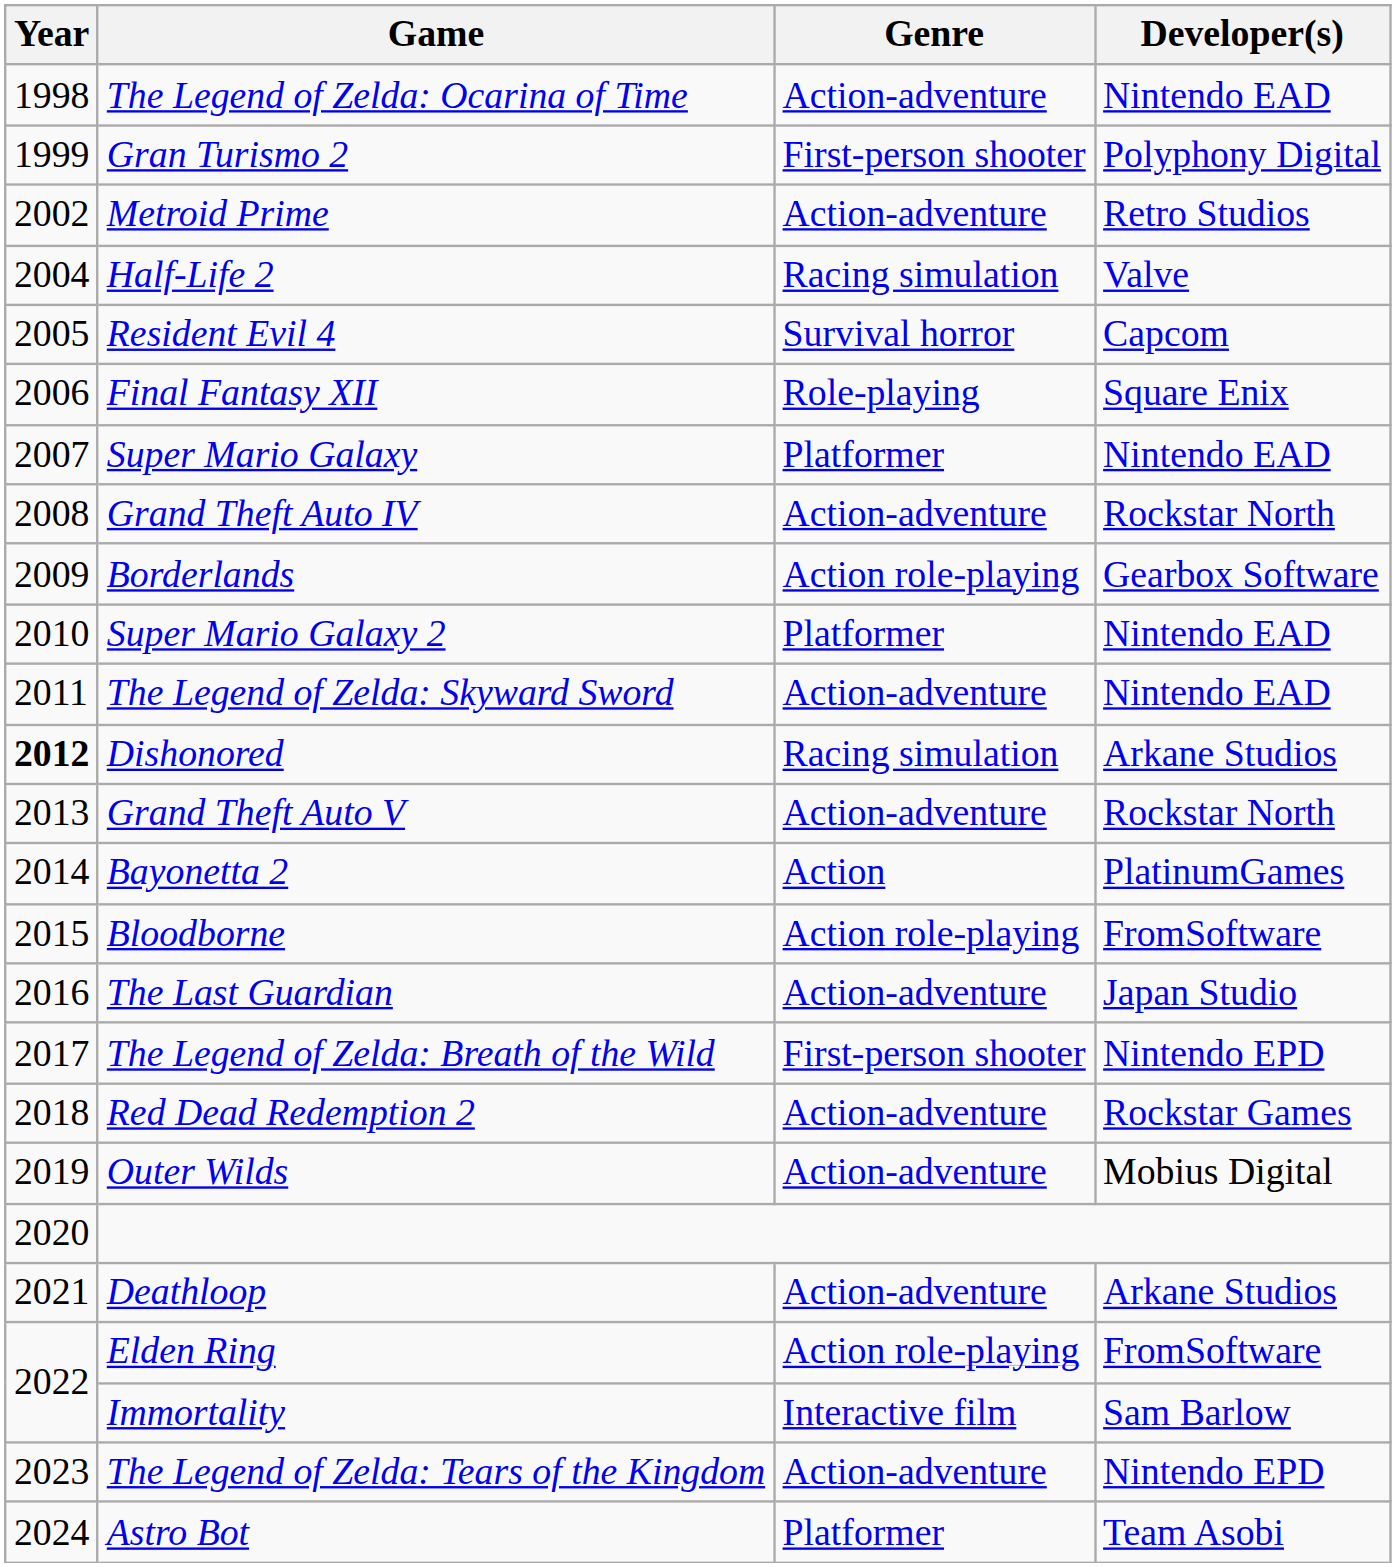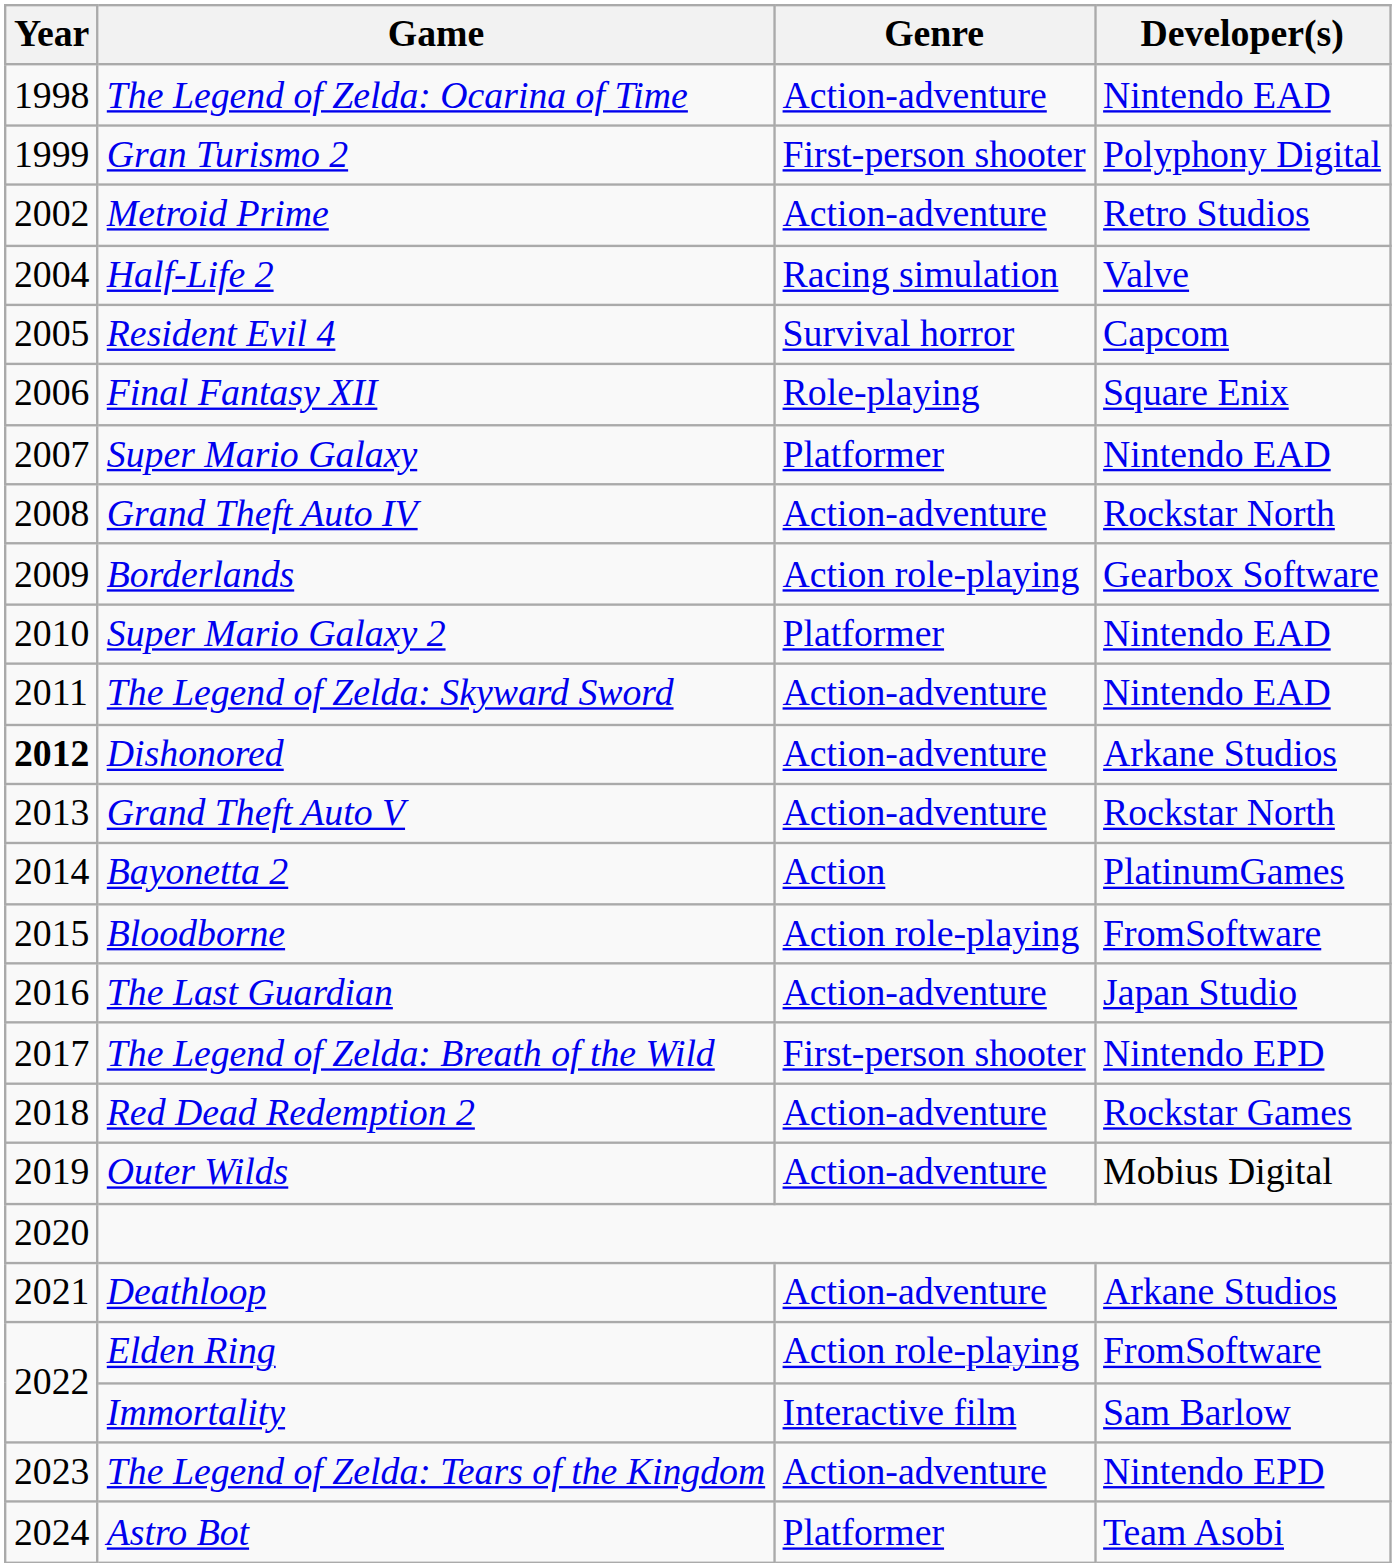 <table class="wikitable">
 <tr>
 <th>Year</th>
 <th>Game</th>
 <th>Genre</th>
 <th>Developer(s)</th>
 </tr>
 <tr>
 <td>1998</td>
 <td><em><a href='#'>The Legend of Zelda: Ocarina of Time</a></em></td>
 <td><a href='#'>Action-adventure</a></td>
 <td><a href='#'>Nintendo EAD</a></td>
 </tr>
 <tr>
 <td>1999</td>
 <td><em><a href='#'>Gran Turismo 2</a></em></td>
 <td><a href='#'>First-person shooter</a></td>
 <td><a href='#'>Polyphony Digital</a></td>
 </tr>
 <tr>
 <td>2002</td>
 <td><em><a href='#'>Metroid Prime</a></em></td>
 <td><a href='#'>Action-adventure</a></td>
 <td><a href='#'>Retro Studios</a></td>
 </tr>
 <tr>
 <td>2004</td>
 <td><em><a href='#'>Half-Life 2</a></em></td>
 <td><a href='#'>Racing simulation</a></td>
 <td><a href='#'>Valve</a></td>
 </tr>
 <tr>
 <td>2005</td>
 <td><em><a href='#'>Resident Evil 4</a></em></td>
 <td><a href='#'>Survival horror</a></td>
 <td><a href='#'>Capcom</a></td>
 </tr>
 <tr>
 <td>2006</td>
 <td><em><a href='#'>Final Fantasy XII</a></em></td>
 <td><a href='#'>Role-playing</a></td>
 <td><a href='#'>Square Enix</a></td>
 </tr>
 <tr>
 <td>2007</td>
 <td><em><a href='#'>Super Mario Galaxy</a></em></td>
 <td><a href='#'>Platformer</a></td>
 <td><a href='#'>Nintendo EAD</a></td>
 </tr>
 <tr>
 <td>2008</td>
 <td><em><a href='#'>Grand Theft Auto IV</a></em></td>
 <td><a href='#'>Action-adventure</a></td>
 <td><a href='#'>Rockstar North</a></td>
 </tr>
 <tr>
 <td>2009</td>
 <td><em><a href='#'>Borderlands</a></em></td>
 <td><a href='#'>Action role-playing</a></td>
 <td><a href='#'>Gearbox Software</a></td>
 </tr>
 <tr>
 <td>2010</td>
 <td><em><a href='#'>Super Mario Galaxy 2</a></em></td>
 <td><a href='#'>Platformer</a></td>
 <td><a href='#'>Nintendo EAD</a></td>
 </tr>
 <tr>
 <td>2011</td>
 <td><em><a href='#'>The Legend of Zelda: Skyward Sword</a></em></td>
 <td><a href='#'>Action-adventure</a></td>
 <td><a href='#'>Nintendo EAD</a></td>
 </tr>
 <tr>
 <td><strong>2012</strong></td>
 <td><em><a href='#'>Dishonored</a></em></td>
-<td><a href='#'>Racing simulation</a></td>
+<td><a href='#'>Action-adventure</a></td>
 <td><a href='#'>Arkane Studios</a></td>
 </tr>
 <tr>
 <td>2013</td>
 <td><em><a href='#'>Grand Theft Auto V</a></em></td>
 <td><a href='#'>Action-adventure</a></td>
 <td><a href='#'>Rockstar North</a></td>
 </tr>
 <tr>
 <td>2014</td>
 <td><em><a href='#'>Bayonetta 2</a></em></td>
 <td><a href='#'>Action</a></td>
 <td><a href='#'>PlatinumGames</a></td>
 </tr>
 <tr>
 <td>2015</td>
 <td><em><a href='#'>Bloodborne</a></em></td>
 <td><a href='#'>Action role-playing</a></td>
 <td><a href='#'>FromSoftware</a></td>
 </tr>
 <tr>
 <td>2016</td>
 <td><em><a href='#'>The Last Guardian</a></em></td>
 <td><a href='#'>Action-adventure</a></td>
 <td><a href='#'>Japan Studio</a></td>
 </tr>
 <tr>
 <td>2017</td>
 <td><em><a href='#'>The Legend of Zelda: Breath of the Wild</a></em></td>
 <td><a href='#'>First-person shooter</a></td>
 <td><a href='#'>Nintendo EPD</a></td>
 </tr>
 <tr>
 <td>2018</td>
 <td><em><a href='#'>Red Dead Redemption 2</a></em></td>
 <td><a href='#'>Action-adventure</a></td>
 <td><a href='#'>Rockstar Games</a></td>
 </tr>
 <tr>
 <td>2019</td>
 <td><em><a href='#'>Outer Wilds</a></em></td>
 <td><a href='#'>Action-adventure</a></td>
 <td>Mobius Digital</td>
 </tr>
 <tr>
 <td>2020</td>
 <td colspan="3"></td>
 </tr>
 <tr>
 <td>2021</td>
 <td><em><a href='#'>Deathloop</a></em></td>
 <td><a href='#'>Action-adventure</a></td>
 <td><a href='#'>Arkane Studios</a></td>
 </tr>
 <tr>
 <td rowspan="2">2022</td>
 <td><em><a href='#'>Elden Ring</a></em></td>
 <td><a href='#'>Action role-playing</a></td>
 <td><a href='#'>FromSoftware</a></td>
 </tr>
 <tr>
 <td><em><a href='#'>Immortality</a></em></td>
 <td><a href='#'>Interactive film</a></td>
 <td><a href='#'>Sam Barlow</a></td>
 </tr>
 <tr>
 <td>2023</td>
 <td><em><a href='#'>The Legend of Zelda: Tears of the Kingdom</a></em></td>
 <td><a href='#'>Action-adventure</a></td>
 <td><a href='#'>Nintendo EPD</a></td>
 </tr>
 <tr>
 <td>2024</td>
 <td><em><a href='#'>Astro Bot</a></em></td>
 <td><a href='#'>Platformer</a></td>
 <td><a href='#'>Team Asobi</a></td>
 </tr>
 </table>
